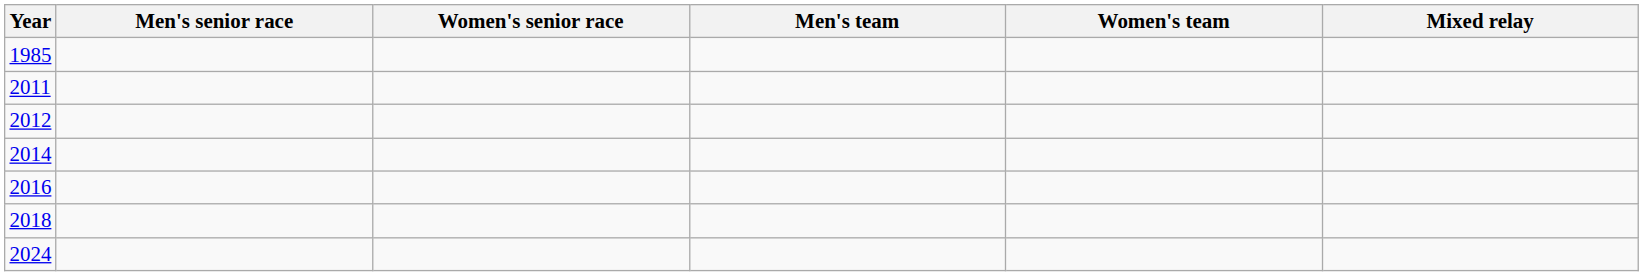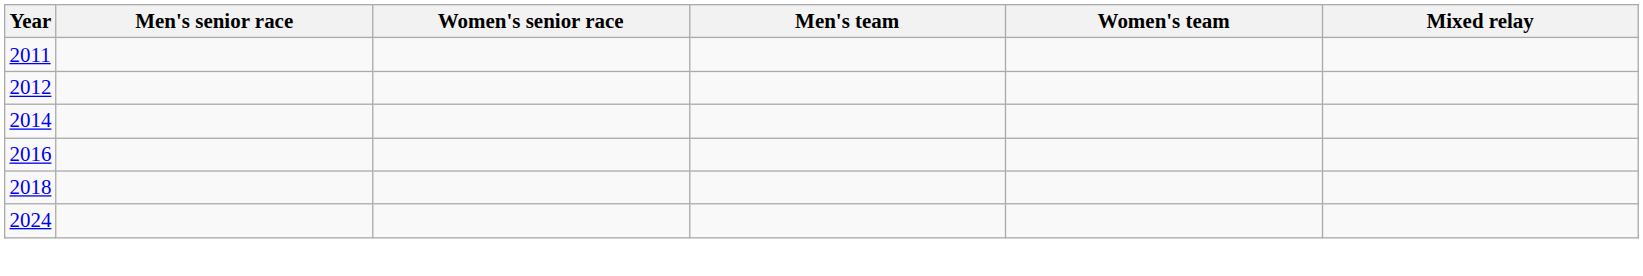 <table class="wikitable">
 <tr>
 <th>Year</th>
 <th style="width: 15em">Men's senior race</th>
 <th style="width: 15em">Women's senior race</th>
 <th style="width: 15em">Men's team</th>
 <th style="width: 15em">Women's team</th>
 <th style="width: 15em">Mixed relay</th>
-</tr>
-<tr>
-<td><a href='#'>1985</a></td>
-<td></td>
-<td></td>
-<td></td>
-<td></td>
-<td></td>
 </tr>
 <tr>
 <td><a href='#'>2011</a></td>
 <td></td>
 <td></td>
 <td></td>
 <td></td>
 <td></td>
 </tr>
 <tr>
 <td><a href='#'>2012</a></td>
 <td></td>
 <td></td>
 <td></td>
 <td></td>
 <td></td>
 </tr>
 <tr>
 <td><a href='#'>2014</a></td>
 <td></td>
 <td></td>
 <td></td>
 <td></td>
 <td></td>
 </tr>
 <tr>
 <td><a href='#'>2016</a></td>
 <td></td>
 <td></td>
 <td></td>
 <td></td>
 <td></td>
 </tr>
 <tr>
 <td><a href='#'>2018</a></td>
 <td></td>
 <td></td>
 <td></td>
 <td></td>
 <td></td>
 </tr>
 <tr>
 <td><a href='#'>2024</a></td>
 <td></td>
 <td></td>
 <td></td>
 <td></td>
 <td></td>
 </tr>
 </table>
